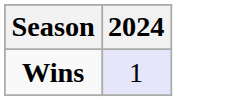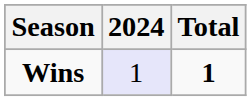 <table class=wikitable>
 <tr>
 <th><strong>Season</strong></th>
 <th>2024</th>
+<th><strong>Total</strong></th>
 </tr>
 <tr align=center>
 <td><strong>Wins</strong></td>
 <td style="background: lavender;">1</td>
+<td><strong>1</strong></td>
 </tr>
 </table>
